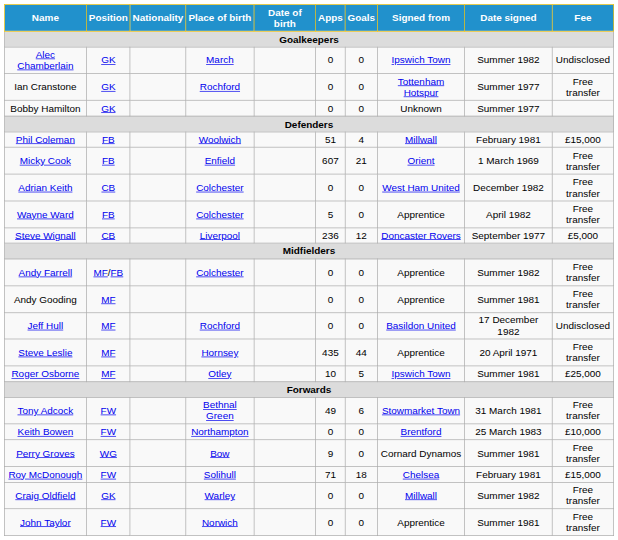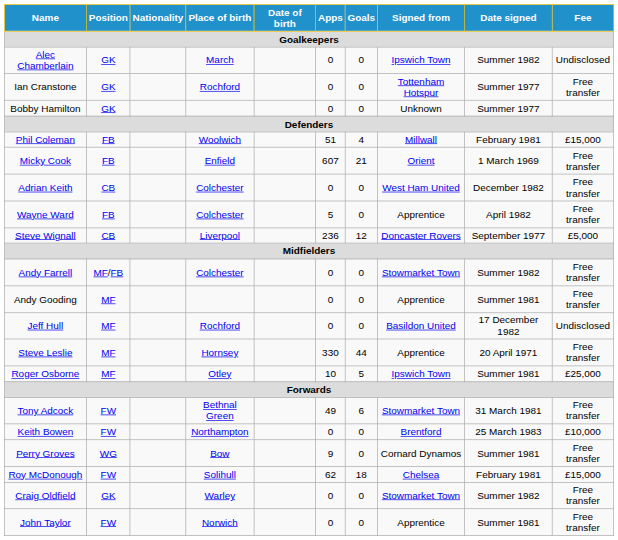 <table class="wikitable" style="text-align:center; font-size:90%; width:100%;">
 <tr>
 <th style="background:#2191CC; color:white; border:1px solid #F7C408; text-align:center;">Name</th>
 <th style="background:#2191CC; color:white; border:1px solid #F7C408; text-align:center;">Position</th>
 <th style="background:#2191CC; color:white; border:1px solid #F7C408; text-align:center;">Nationality</th>
 <th style="background:#2191CC; color:white; border:1px solid #F7C408; text-align:center;">Place of birth</th>
 <th style="background:#2191CC; color:white; border:1px solid #F7C408; text-align:center;">Date of birth</th>
 <th style="background:#2191CC; color:white; border:1px solid #F7C408; text-align:center;">Apps</th>
 <th style="background:#2191CC; color:white; border:1px solid #F7C408; text-align:center;">Goals</th>
 <th style="background:#2191CC; color:white; border:1px solid #F7C408; text-align:center;">Signed from</th>
 <th style="background:#2191CC; color:white; border:1px solid #F7C408; text-align:center;">Date signed</th>
 <th style="background:#2191CC; color:white; border:1px solid #F7C408; text-align:center;">Fee</th>
 </tr>
 <tr>
 <th colspan="12" style="background:#dcdcdc; text-align:center;">Goalkeepers</th>
 </tr>
 <tr>
 <td><a href='#'>Alec Chamberlain</a></td>
 <td><a href='#'>GK</a></td>
 <td></td>
 <td><a href='#'>March</a></td>
 <td></td>
 <td>0</td>
 <td>0</td>
 <td> <a href='#'>Ipswich Town</a></td>
 <td>Summer 1982</td>
 <td>Undisclosed</td>
 </tr>
 <tr>
 <td>Ian Cranstone</td>
 <td><a href='#'>GK</a></td>
 <td></td>
 <td><a href='#'>Rochford</a></td>
 <td></td>
 <td>0</td>
 <td>0</td>
 <td> <a href='#'>Tottenham Hotspur</a></td>
 <td>Summer 1977</td>
 <td>Free transfer</td>
 </tr>
 <tr>
 <td>Bobby Hamilton</td>
 <td><a href='#'>GK</a></td>
 <td></td>
 <td></td>
 <td></td>
 <td>0</td>
 <td>0</td>
 <td>Unknown</td>
 <td>Summer 1977</td>
 <td></td>
 </tr>
 <tr>
 <th colspan="12" style="background:#dcdcdc; text-align:center;">Defenders</th>
 </tr>
 <tr>
 <td><a href='#'>Phil Coleman</a></td>
 <td><a href='#'>FB</a></td>
 <td></td>
 <td><a href='#'>Woolwich</a></td>
 <td></td>
 <td>51</td>
 <td>4</td>
 <td> <a href='#'>Millwall</a></td>
 <td>February 1981</td>
 <td>£15,000</td>
 </tr>
 <tr>
 <td><a href='#'>Micky Cook</a></td>
 <td><a href='#'>FB</a></td>
 <td></td>
 <td><a href='#'>Enfield</a></td>
 <td></td>
 <td>607</td>
 <td>21</td>
 <td> <a href='#'>Orient</a></td>
 <td>1 March 1969</td>
 <td>Free transfer</td>
 </tr>
 <tr>
 <td><a href='#'>Adrian Keith</a></td>
 <td><a href='#'>CB</a></td>
 <td></td>
 <td><a href='#'>Colchester</a></td>
 <td></td>
 <td>0</td>
 <td>0</td>
 <td> <a href='#'>West Ham United</a></td>
 <td>December 1982</td>
 <td>Free transfer</td>
 </tr>
 <tr>
 <td><a href='#'>Wayne Ward</a></td>
 <td><a href='#'>FB</a></td>
 <td></td>
 <td><a href='#'>Colchester</a></td>
 <td></td>
 <td>5</td>
 <td>0</td>
 <td>Apprentice</td>
 <td>April 1982</td>
 <td>Free transfer</td>
 </tr>
 <tr>
 <td><a href='#'>Steve Wignall</a></td>
 <td><a href='#'>CB</a></td>
 <td></td>
 <td><a href='#'>Liverpool</a></td>
 <td></td>
 <td>236</td>
 <td>12</td>
 <td> <a href='#'>Doncaster Rovers</a></td>
 <td>September 1977</td>
 <td>£5,000</td>
 </tr>
 <tr>
 <th colspan="12" style="background:#dcdcdc; text-align:center;">Midfielders</th>
 </tr>
 <tr>
 <td><a href='#'>Andy Farrell</a></td>
 <td><a href='#'>MF</a>/<a href='#'>FB</a></td>
 <td></td>
 <td><a href='#'>Colchester</a></td>
 <td></td>
 <td>0</td>
 <td>0</td>
-<td>Apprentice</td>
+<td> <a href='#'>Stowmarket Town</a></td>
 <td>Summer 1982</td>
 <td>Free transfer</td>
 </tr>
 <tr>
 <td>Andy Gooding</td>
 <td><a href='#'>MF</a></td>
 <td></td>
 <td></td>
 <td></td>
 <td>0</td>
 <td>0</td>
 <td>Apprentice</td>
 <td>Summer 1981</td>
 <td>Free transfer</td>
 </tr>
 <tr>
 <td><a href='#'>Jeff Hull</a></td>
 <td><a href='#'>MF</a></td>
 <td></td>
 <td><a href='#'>Rochford</a></td>
 <td></td>
 <td>0</td>
 <td>0</td>
 <td> <a href='#'>Basildon United</a></td>
 <td>17 December 1982</td>
 <td>Undisclosed</td>
 </tr>
 <tr>
 <td><a href='#'>Steve Leslie</a></td>
 <td><a href='#'>MF</a></td>
 <td></td>
 <td><a href='#'>Hornsey</a></td>
 <td></td>
-<td>435</td>
+<td>330</td>
 <td>44</td>
 <td>Apprentice</td>
 <td>20 April 1971</td>
 <td>Free transfer</td>
 </tr>
 <tr>
 <td><a href='#'>Roger Osborne</a></td>
 <td><a href='#'>MF</a></td>
 <td></td>
 <td><a href='#'>Otley</a></td>
 <td></td>
 <td>10</td>
 <td>5</td>
 <td> <a href='#'>Ipswich Town</a></td>
 <td>Summer 1981</td>
 <td>£25,000</td>
 </tr>
 <tr>
 <th colspan="12" style="background:#dcdcdc; text-align:center;">Forwards</th>
 </tr>
 <tr>
 <td><a href='#'>Tony Adcock</a></td>
 <td><a href='#'>FW</a></td>
 <td></td>
 <td><a href='#'>Bethnal Green</a></td>
 <td></td>
 <td>49</td>
 <td>6</td>
 <td> <a href='#'>Stowmarket Town</a></td>
 <td>31 March 1981</td>
 <td>Free transfer</td>
 </tr>
 <tr>
 <td><a href='#'>Keith Bowen</a></td>
 <td><a href='#'>FW</a></td>
 <td></td>
 <td> <a href='#'>Northampton</a></td>
 <td></td>
 <td>0</td>
 <td>0</td>
 <td> <a href='#'>Brentford</a></td>
 <td>25 March 1983</td>
 <td>£10,000</td>
 </tr>
 <tr>
 <td><a href='#'>Perry Groves</a></td>
 <td><a href='#'>WG</a></td>
 <td></td>
 <td><a href='#'>Bow</a></td>
 <td></td>
 <td>9</td>
 <td>0</td>
 <td> Cornard Dynamos</td>
 <td>Summer 1981</td>
 <td>Free transfer</td>
 </tr>
 <tr>
 <td><a href='#'>Roy McDonough</a></td>
 <td><a href='#'>FW</a></td>
 <td></td>
 <td><a href='#'>Solihull</a></td>
 <td></td>
-<td>71</td>
+<td>62</td>
 <td>18</td>
 <td> <a href='#'>Chelsea</a></td>
 <td>February 1981</td>
 <td>£15,000</td>
 </tr>
 <tr>
 <td><a href='#'>Craig Oldfield</a></td>
 <td><a href='#'>GK</a></td>
 <td></td>
 <td><a href='#'>Warley</a></td>
 <td></td>
 <td>0</td>
 <td>0</td>
-<td> <a href='#'>Millwall</a></td>
+<td> <a href='#'>Stowmarket Town</a></td>
 <td>Summer 1982</td>
 <td>Free transfer</td>
 </tr>
 <tr>
 <td><a href='#'>John Taylor</a></td>
 <td><a href='#'>FW</a></td>
 <td></td>
 <td><a href='#'>Norwich</a></td>
 <td></td>
 <td>0</td>
 <td>0</td>
 <td>Apprentice</td>
 <td>Summer 1981</td>
 <td>Free transfer</td>
 </tr>
 </table>
